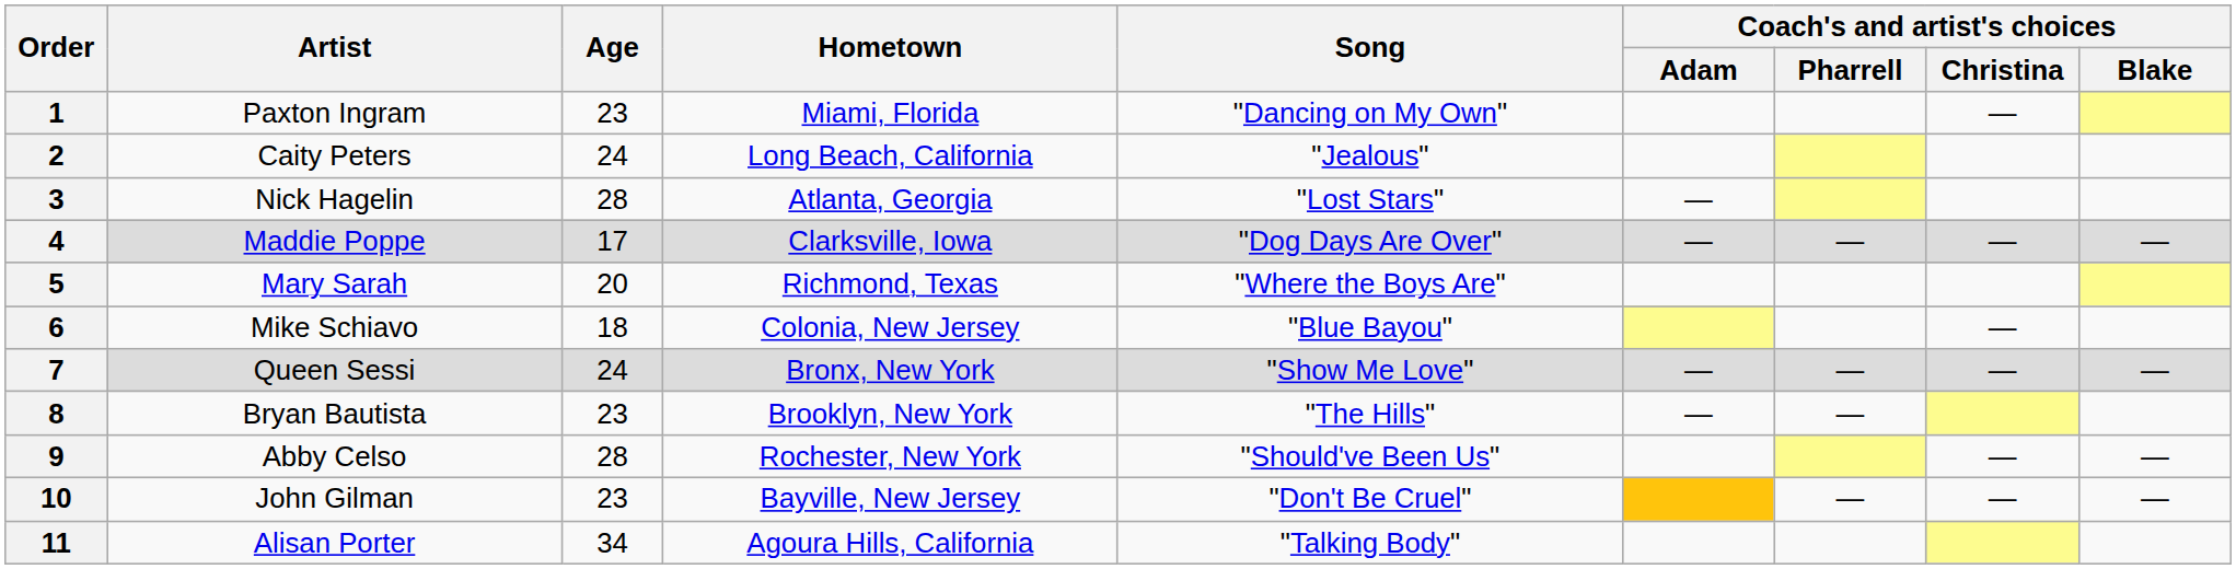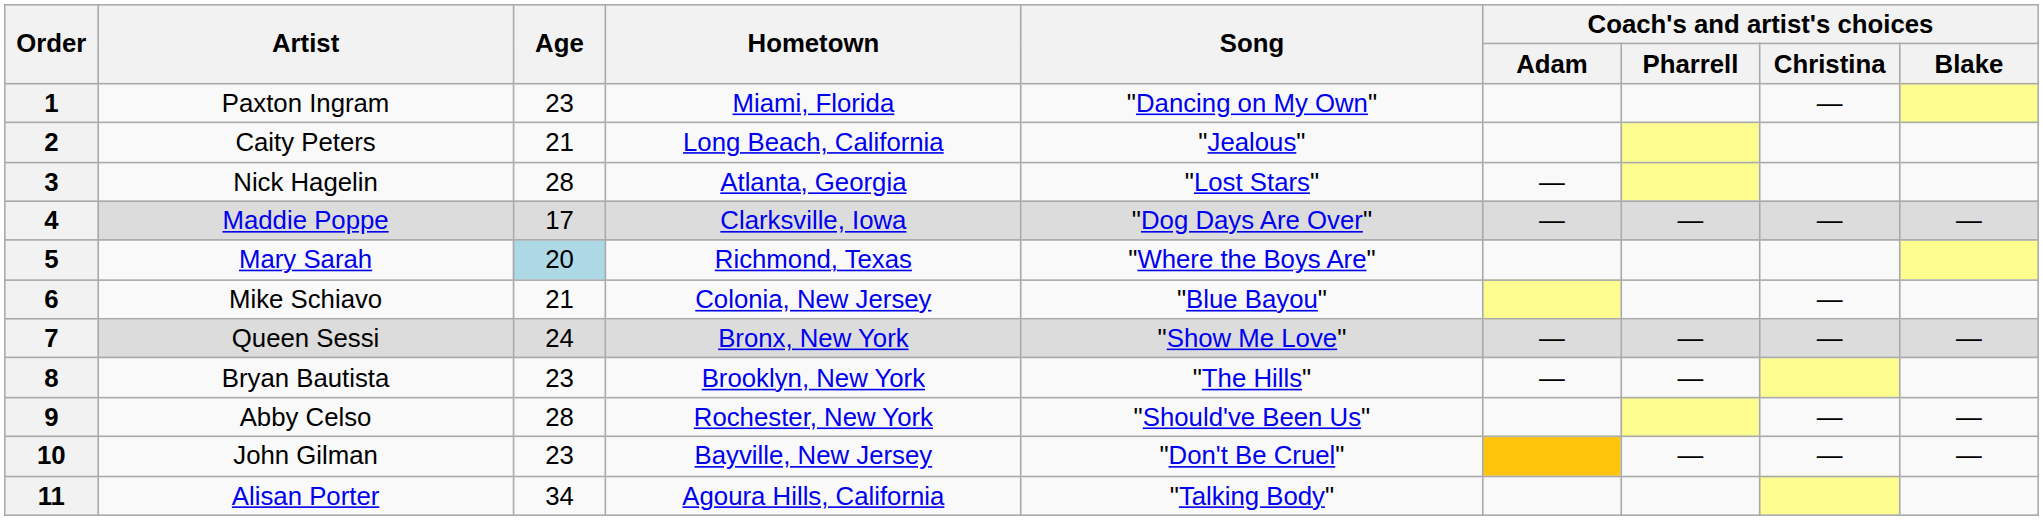 <table class="wikitable" style="text-align:center; line-height:17px; width:100%;">
 <tr>
 <th scope="col" rowspan="2" style="width:04%;">Order</th>
 <th scope="col" rowspan="2" style="width:18%;">Artist</th>
 <th scope="col" rowspan="2" style="width:04%;">Age</th>
 <th scope="col" rowspan="2" style="width:18%;">Hometown</th>
 <th scope="col" rowspan="2" style="width:20%;">Song</th>
 <th scope="col" colspan="4" style="width:24%;">Coach's and artist's choices</th>
 </tr>
 <tr>
 <th style="width:06%;">Adam</th>
 <th style="width:06%;">Pharrell</th>
 <th style="width:06%;">Christina</th>
 <th style="width:06%;">Blake</th>
 </tr>
 <tr>
 <th>1</th>
 <td>Paxton Ingram</td>
 <td>23</td>
 <td><a href='#'>Miami, Florida</a></td>
 <td>"<a href='#'>Dancing on My Own</a>"</td>
 <td><strong></strong></td>
 <td><strong></strong></td>
 <td>—</td>
 <td style="background:#fdfc8f;"><strong></strong></td>
 </tr>
 <tr>
 <th>2</th>
 <td>Caity Peters</td>
-<td>24</td>
+<td>21</td>
 <td><a href='#'>Long Beach, California</a></td>
 <td>"<a href='#'>Jealous</a>"</td>
 <td><strong></strong></td>
 <td style="background:#fdfc8f;"><strong></strong></td>
 <td><strong></strong></td>
 <td><strong></strong></td>
 </tr>
 <tr>
 <th>3</th>
 <td>Nick Hagelin</td>
 <td>28</td>
 <td><a href='#'>Atlanta, Georgia</a></td>
 <td>"<a href='#'>Lost Stars</a>"</td>
 <td>—</td>
 <td style="background:#fdfc8f;"><strong></strong></td>
 <td><strong></strong></td>
 <td><strong></strong></td>
 </tr>
 <tr style="background:#DCDCDC;">
 <th>4</th>
 <td><a href='#'>Maddie Poppe</a></td>
 <td>17</td>
 <td><a href='#'>Clarksville, Iowa</a></td>
 <td>"<a href='#'>Dog Days Are Over</a>"</td>
 <td>—</td>
 <td>—</td>
 <td>—</td>
 <td>—</td>
 </tr>
 <tr>
 <th>5</th>
 <td><a href='#'>Mary Sarah</a></td>
-<td>20</td>
+<td style="background: lightblue;">20</td>
 <td><a href='#'>Richmond, Texas</a></td>
 <td>"<a href='#'>Where the Boys Are</a>"</td>
 <td><strong></strong></td>
 <td><strong></strong></td>
 <td><strong></strong></td>
 <td style="background:#fdfc8f;"><strong></strong></td>
 </tr>
 <tr>
 <th>6</th>
 <td>Mike Schiavo</td>
-<td>18</td>
+<td>21</td>
 <td><a href='#'>Colonia, New Jersey</a></td>
 <td>"<a href='#'>Blue Bayou</a>"</td>
 <td style="background:#fdfc8f;"><strong></strong></td>
 <td><strong></strong></td>
 <td>—</td>
 <td><strong></strong></td>
 </tr>
 <tr style="background:#DCDCDC;">
 <th>7</th>
 <td>Queen Sessi</td>
 <td>24</td>
 <td><a href='#'>Bronx, New York</a></td>
 <td>"<a href='#'>Show Me Love</a>"</td>
 <td>—</td>
 <td>—</td>
 <td>—</td>
 <td>—</td>
 </tr>
 <tr>
 <th>8</th>
 <td>Bryan Bautista</td>
 <td>23</td>
 <td><a href='#'>Brooklyn, New York</a></td>
 <td>"<a href='#'>The Hills</a>"</td>
 <td>—</td>
 <td>—</td>
 <td style="background:#fdfc8f;"><strong></strong></td>
 <td><strong></strong></td>
 </tr>
 <tr>
 <th>9</th>
 <td>Abby Celso</td>
 <td>28</td>
 <td><a href='#'>Rochester, New York</a></td>
 <td>"<a href='#'>Should've Been Us</a>"</td>
 <td><strong></strong></td>
 <td style="background:#fdfc8f;"><strong></strong></td>
 <td>—</td>
 <td>—</td>
 </tr>
 <tr>
 <th>10</th>
 <td>John Gilman</td>
 <td>23</td>
 <td><a href='#'>Bayville, New Jersey</a></td>
 <td>"<a href='#'>Don't Be Cruel</a>"</td>
 <td style="background:#FFC40C;"><strong></strong></td>
 <td>—</td>
 <td>—</td>
 <td>—</td>
 </tr>
 <tr>
 <th>11</th>
 <td><a href='#'>Alisan Porter</a></td>
 <td>34</td>
 <td><a href='#'>Agoura Hills, California</a></td>
 <td>"<a href='#'>Talking Body</a>"</td>
 <td><strong></strong></td>
 <td><strong></strong></td>
 <td style="background:#fdfc8f;"><strong></strong></td>
 <td><strong></strong></td>
 </tr>
 </table>
